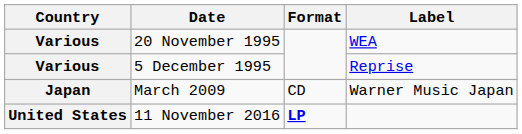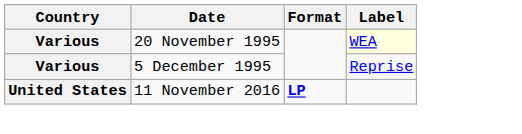 <table class="wikitable plainrowheaders">
 <tr>
 <th scope="col">Country</th>
 <th scope="col">Date</th>
 <th scope="col">Format</th>
 <th scope="col">Label</th>
 </tr>
 <tr>
 <th scope="row">Various</th>
 <td>20 November 1995</td>
 <td rowspan="2"></td>
-<td><a href='#'>WEA</a></td>
+<td style="background: lightyellow;"><a href='#'>WEA</a></td>
 </tr>
 <tr>
 <th scope="row">Various</th>
 <td>5 December 1995</td>
 <td><a href='#'>Reprise</a></td>
-</tr>
-<tr>
-<th scope="row">Japan</th>
-<td>March 2009</td>
-<td>CD</td>
-<td>Warner Music Japan</td>
 </tr>
 <tr>
 <th scope="row">United States</th>
 <td>11 November 2016</td>
 <td><strong><a href='#'>LP</a></strong></td>
 <td></td>
 </tr>
 </table>
